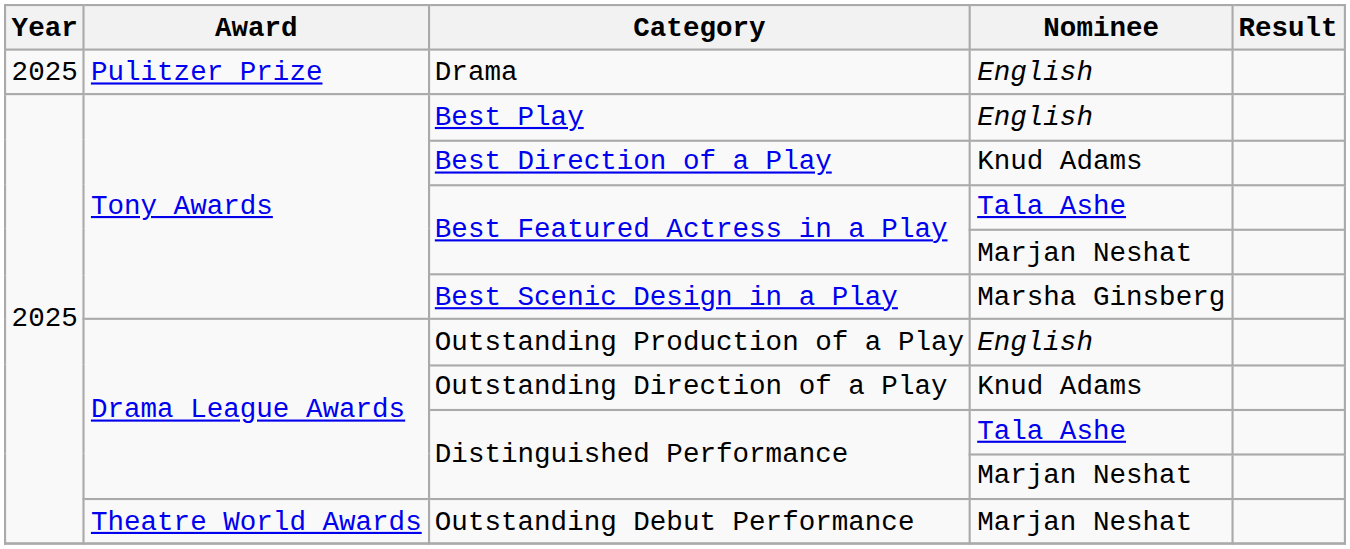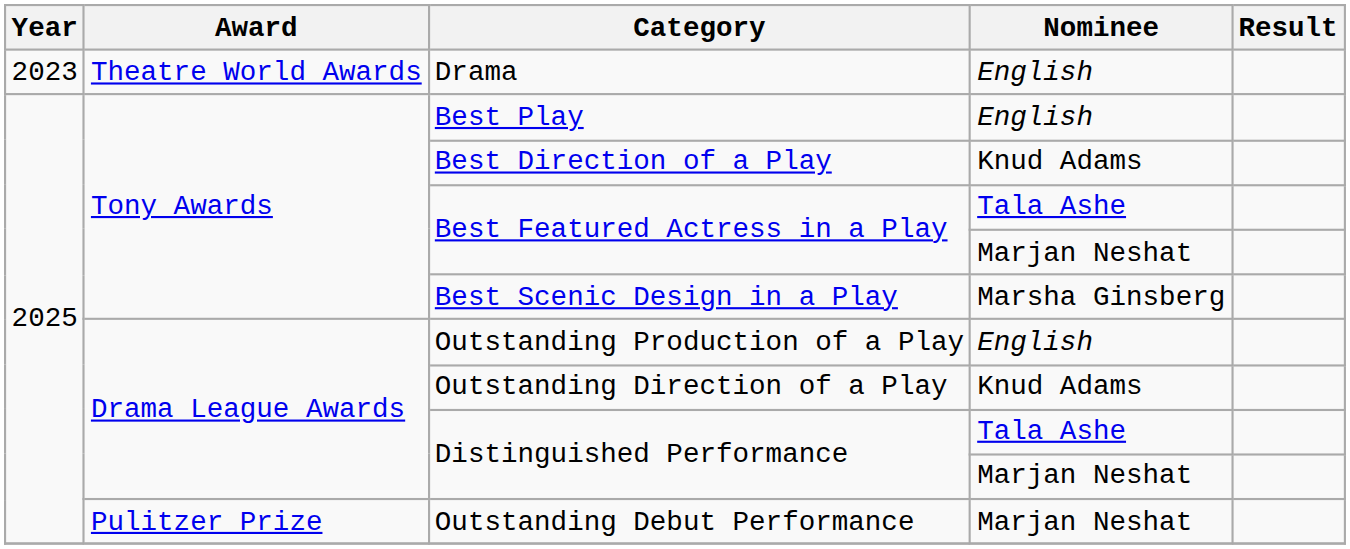 <table class="wikitable" style="white-space:nowrap;">
 <tr>
 <th>Year</th>
 <th>Award</th>
 <th>Category</th>
 <th>Nominee</th>
 <th>Result</th>
 </tr>
 <tr>
-<td rowspan="1">2025</td>
-<td><a href='#'>Pulitzer Prize</a></td>
+<td rowspan="1">2023</td>
+<td><a href='#'>Theatre World Awards</a></td>
 <td>Drama</td>
 <td><em>English</em></td>
 <td></td>
 </tr>
 <tr>
 <td rowspan="10">2025</td>
 <td rowspan="5"><a href='#'>Tony Awards</a></td>
 <td><a href='#'>Best Play</a></td>
 <td><em>English</em></td>
 <td></td>
 </tr>
 <tr>
 <td><a href='#'>Best Direction of a Play</a></td>
 <td>Knud Adams</td>
 <td></td>
 </tr>
 <tr>
 <td rowspan="2"><a href='#'>Best Featured Actress in a Play</a></td>
 <td><a href='#'>Tala Ashe</a></td>
 <td></td>
 </tr>
 <tr>
 <td>Marjan Neshat</td>
 <td></td>
 </tr>
 <tr>
 <td><a href='#'>Best Scenic Design in a Play</a></td>
 <td>Marsha Ginsberg</td>
 <td></td>
 </tr>
 <tr>
 <td rowspan="4"><a href='#'>Drama League Awards</a></td>
 <td>Outstanding Production of a Play</td>
 <td><em>English</em></td>
 <td></td>
 </tr>
 <tr>
 <td>Outstanding Direction of a Play</td>
 <td>Knud Adams</td>
 <td></td>
 </tr>
 <tr>
 <td rowspan="2">Distinguished Performance</td>
 <td><a href='#'>Tala Ashe</a></td>
 <td></td>
 </tr>
 <tr>
 <td>Marjan Neshat</td>
 <td></td>
 </tr>
 <tr>
-<td><a href='#'>Theatre World Awards</a></td>
+<td><a href='#'>Pulitzer Prize</a></td>
 <td>Outstanding Debut Performance</td>
 <td>Marjan Neshat</td>
 <td></td>
 </tr>
 <tr>
 </tr>
 </table>
